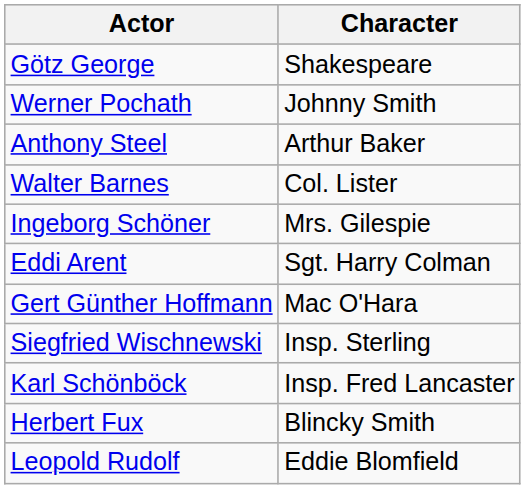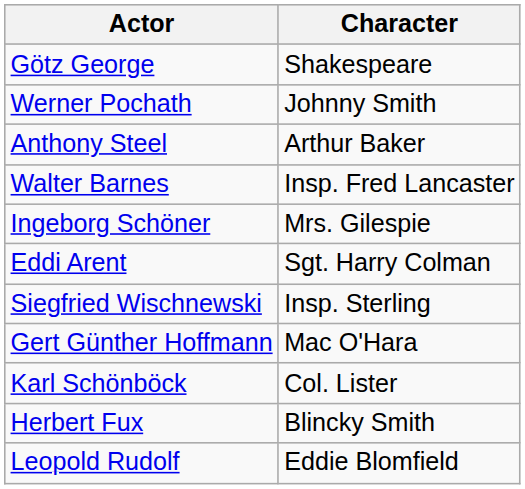 <table class="wikitable">
 <tr>
 <th>Actor</th>
 <th>Character</th>
 </tr>
 <tr>
 <td><a href='#'>Götz George</a></td>
 <td>Shakespeare</td>
 </tr>
 <tr>
 <td><a href='#'>Werner Pochath</a></td>
 <td>Johnny Smith</td>
 </tr>
 <tr>
 <td><a href='#'>Anthony Steel</a></td>
 <td>Arthur Baker</td>
 </tr>
 <tr>
 <td><a href='#'>Walter Barnes</a></td>
-<td>Col. Lister</td>
+<td>Insp. Fred Lancaster</td>
 </tr>
 <tr>
 <td><a href='#'>Ingeborg Schöner</a></td>
 <td>Mrs. Gilespie</td>
 </tr>
 <tr>
 <td><a href='#'>Eddi Arent</a></td>
 <td>Sgt. Harry Colman</td>
 </tr>
 <tr>
+<td><a href='#'>Siegfried Wischnewski</a></td>
+<td>Insp. Sterling</td>
+</tr>
+<tr>
 <td><a href='#'>Gert Günther Hoffmann</a></td>
 <td>Mac O'Hara</td>
 </tr>
 <tr>
-<td><a href='#'>Siegfried Wischnewski</a></td>
-<td>Insp. Sterling</td>
-</tr>
-<tr>
 <td><a href='#'>Karl Schönböck</a></td>
-<td>Insp. Fred Lancaster</td>
+<td>Col. Lister</td>
 </tr>
 <tr>
 <td><a href='#'>Herbert Fux</a></td>
 <td>Blincky Smith</td>
 </tr>
 <tr>
 <td><a href='#'>Leopold Rudolf</a></td>
 <td>Eddie Blomfield</td>
 </tr>
 </table>
